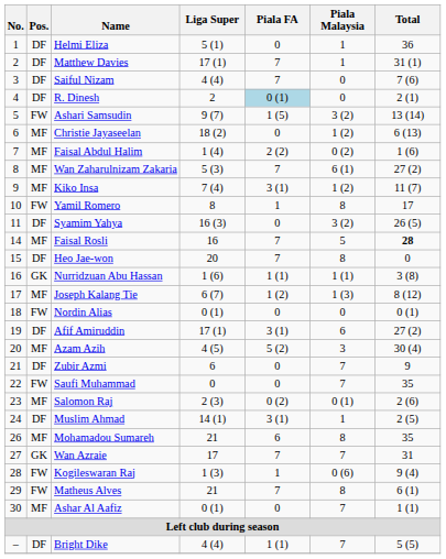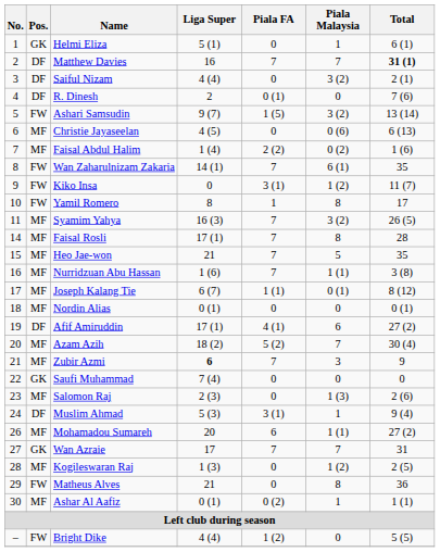 <table class="wikitable" style="text-align:center">
 <tr>
 <th rowspan="1" valign="bottom">No.</th>
 <th rowspan="1" valign="bottom">Pos.</th>
 <th rowspan="1" valign="bottom">Name</th>
 <th rowspan="1" width="85">Liga Super</th>
 <th rowspan="1" width="85">Piala FA</th>
 <th rowspan="1" width="85">Piala Malaysia</th>
 <th rowspan="1" width="85">Total</th>
 </tr>
 <tr>
 <td align="center">1</td>
-<td align="center">DF</td>
+<td align="center">GK</td>
 <td align="left"> <a href='#'>Helmi Eliza</a></td>
 <td>5 (1)</td>
 <td>0</td>
 <td>1</td>
-<td>36</td>
+<td>6 (1)</td>
 </tr>
 <tr>
 <td align="center">2</td>
 <td align="center">DF</td>
 <td align="left"> <a href='#'>Matthew Davies</a></td>
-<td>17 (1)</td>
+<td>16</td>
 <td>7</td>
-<td>1</td>
-<td>31 (1)</td>
+<td>7</td>
+<td><strong>31 (1)</strong></td>
 </tr>
 <tr>
 <td align="center">3</td>
 <td align="center">DF</td>
 <td align="left"> <a href='#'>Saiful Nizam</a></td>
 <td>4 (4)</td>
-<td>7</td>
 <td>0</td>
-<td>7 (6)</td>
+<td>3 (2)</td>
+<td>2 (1)</td>
 </tr>
 <tr>
 <td align="center">4</td>
 <td align="center">DF</td>
 <td align="left"> <a href='#'>R. Dinesh</a></td>
 <td>2</td>
-<td style="background: lightblue;">0 (1)</td>
+<td>0 (1)</td>
 <td>0</td>
-<td>2 (1)</td>
+<td>7 (6)</td>
 </tr>
 <tr>
 <td align="center">5</td>
 <td align="center">FW</td>
 <td align="left"> <a href='#'>Ashari Samsudin</a></td>
 <td>9 (7)</td>
 <td>1 (5)</td>
 <td>3 (2)</td>
 <td>13 (14)</td>
 </tr>
 <tr>
 <td align="center">6</td>
 <td align="center">MF</td>
 <td align="left"> <a href='#'>Christie Jayaseelan</a></td>
-<td>18 (2)</td>
+<td>4 (5)</td>
 <td>0</td>
-<td>1 (2)</td>
+<td>0 (6)</td>
 <td>6 (13)</td>
 </tr>
 <tr>
 <td align="center">7</td>
 <td align="center">MF</td>
 <td align="left"> <a href='#'>Faisal Abdul Halim</a></td>
 <td>1 (4)</td>
 <td>2 (2)</td>
 <td>0 (2)</td>
 <td>1 (6)</td>
 </tr>
 <tr>
 <td align="center">8</td>
-<td align="center">MF</td>
+<td align="center">FW</td>
 <td align="left"> <a href='#'>Wan Zaharulnizam Zakaria</a></td>
-<td>5 (3)</td>
+<td>14 (1)</td>
 <td>7</td>
 <td>6 (1)</td>
-<td>27 (2)</td>
+<td>35</td>
 </tr>
 <tr>
 <td align="center">9</td>
-<td align="center">MF</td>
+<td align="center">FW</td>
 <td align="left"> <a href='#'>Kiko Insa</a></td>
-<td>7 (4)</td>
+<td>0</td>
 <td>3 (1)</td>
 <td>1 (2)</td>
 <td>11 (7)</td>
 </tr>
 <tr>
 <td align="center">10</td>
 <td align="center">FW</td>
 <td align="left"> <a href='#'>Yamil Romero</a></td>
 <td>8</td>
 <td>1</td>
 <td>8</td>
 <td>17</td>
 </tr>
 <tr>
 <td align="center">11</td>
-<td align="center">DF</td>
+<td align="center">MF</td>
 <td align="left"> <a href='#'>Syamim Yahya</a></td>
 <td>16 (3)</td>
-<td>0</td>
+<td>7</td>
 <td>3 (2)</td>
 <td>26 (5)</td>
 </tr>
 <tr>
 <td align="center">14</td>
 <td align="center">MF</td>
 <td align="left"> <a href='#'>Faisal Rosli</a></td>
-<td>16</td>
+<td>17 (1)</td>
 <td>7</td>
-<td>5</td>
-<td><strong>28</strong></td>
+<td>8</td>
+<td>28</td>
 </tr>
 <tr>
 <td align="center">15</td>
-<td align="center">DF</td>
+<td align="center">MF</td>
 <td align="left"> <a href='#'>Heo Jae-won</a></td>
-<td>20</td>
+<td>21</td>
 <td>7</td>
-<td>8</td>
-<td>0</td>
+<td>5</td>
+<td>35</td>
 </tr>
 <tr>
 <td align="center">16</td>
-<td align="center">GK</td>
+<td align="center">MF</td>
 <td align="left"> <a href='#'>Nurridzuan Abu Hassan</a></td>
 <td>1 (6)</td>
-<td>1 (1)</td>
+<td>7</td>
 <td>1 (1)</td>
 <td>3 (8)</td>
 </tr>
 <tr>
 <td align="center">17</td>
 <td align="center">MF</td>
 <td align="left"> <a href='#'>Joseph Kalang Tie</a></td>
 <td>6 (7)</td>
-<td>1 (2)</td>
-<td>1 (3)</td>
+<td>1 (1)</td>
+<td>0 (1)</td>
 <td>8 (12)</td>
 </tr>
 <tr>
 <td align="center">18</td>
-<td align="center">FW</td>
+<td align="center">MF</td>
 <td align="left"> <a href='#'>Nordin Alias</a></td>
 <td>0 (1)</td>
 <td>0</td>
 <td>0</td>
 <td>0 (1)</td>
 </tr>
 <tr>
 <td align="center">19</td>
 <td align="center">DF</td>
 <td align="left"> <a href='#'>Afif Amiruddin</a></td>
 <td>17 (1)</td>
-<td>3 (1)</td>
+<td>4 (1)</td>
 <td>6</td>
 <td>27 (2)</td>
 </tr>
 <tr>
 <td align="center">20</td>
 <td align="center">MF</td>
 <td align="left"> <a href='#'>Azam Azih</a></td>
-<td>4 (5)</td>
+<td>18 (2)</td>
 <td>5 (2)</td>
-<td>3</td>
+<td>7</td>
 <td>30 (4)</td>
 </tr>
 <tr>
 <td align="center">21</td>
-<td align="center">DF</td>
+<td align="center">MF</td>
 <td align="left"> <a href='#'>Zubir Azmi</a></td>
-<td>6</td>
-<td>0</td>
+<td><strong>6</strong></td>
 <td>7</td>
+<td>3</td>
 <td>9</td>
 </tr>
 <tr>
 <td align="center">22</td>
-<td align="center">FW</td>
+<td align="center">GK</td>
 <td align="left"> <a href='#'>Saufi Muhammad</a></td>
+<td>7 (4)</td>
 <td>0</td>
 <td>0</td>
-<td>7</td>
-<td>35</td>
+<td>0</td>
 </tr>
 <tr>
 <td align="center">23</td>
 <td align="center">MF</td>
 <td align="left"> <a href='#'>Salomon Raj</a></td>
 <td>2 (3)</td>
-<td>0 (2)</td>
-<td>0 (1)</td>
+<td>0</td>
+<td>1 (3)</td>
 <td>2 (6)</td>
 </tr>
 <tr>
 <td align="center">24</td>
 <td align="center">DF</td>
 <td align="left"> <a href='#'>Muslim Ahmad</a></td>
-<td>14 (1)</td>
+<td>5 (3)</td>
 <td>3 (1)</td>
 <td>1</td>
-<td>2 (5)</td>
+<td>9 (4)</td>
 </tr>
 <tr>
 <td align="center">26</td>
 <td align="center">MF</td>
 <td align="left"> <a href='#'>Mohamadou Sumareh</a></td>
-<td>21</td>
+<td>20</td>
 <td>6</td>
-<td>8</td>
-<td>35</td>
+<td>1 (1)</td>
+<td>27 (2)</td>
 </tr>
 <tr>
 <td align="center">27</td>
 <td align="center">GK</td>
 <td align="left"> <a href='#'>Wan Azraie</a></td>
 <td>17</td>
 <td>7</td>
 <td>7</td>
 <td>31</td>
 </tr>
 <tr>
 <td align="center">28</td>
-<td align="center">FW</td>
+<td align="center">MF</td>
 <td align="left"> <a href='#'>Kogileswaran Raj</a></td>
 <td>1 (3)</td>
-<td>1</td>
-<td>0 (6)</td>
-<td>9 (4)</td>
+<td>0</td>
+<td>1 (2)</td>
+<td>2 (5)</td>
 </tr>
 <tr>
 <td align="center">29</td>
 <td align="center">FW</td>
 <td align="left"> <a href='#'>Matheus Alves</a></td>
 <td>21</td>
-<td>7</td>
+<td>0</td>
 <td>8</td>
-<td>6 (1)</td>
+<td>36</td>
 </tr>
 <tr>
 <td align="center">30</td>
 <td align="center">MF</td>
 <td align="left"> <a href='#'>Ashar Al Aafiz</a></td>
 <td>0 (1)</td>
-<td>0</td>
-<td>7</td>
+<td>0 (2)</td>
+<td>1</td>
 <td>1 (1)</td>
 </tr>
 <tr>
 <th colspan="15" style="background:#dcdcdc; text-align:center;">Left club during season</th>
 </tr>
 <tr>
 <td align="center">–</td>
-<td align="center">DF</td>
+<td align="center">FW</td>
 <td align="left"> <a href='#'>Bright Dike</a></td>
 <td>4 (4)</td>
-<td>1 (1)</td>
-<td>7</td>
+<td>1 (2)</td>
+<td>0</td>
 <td>5 (5)</td>
 </tr>
 <tr>
 </tr>
 </table>
